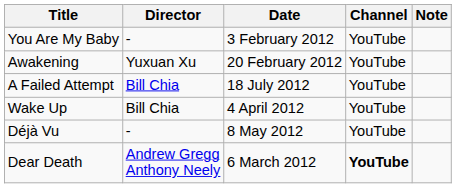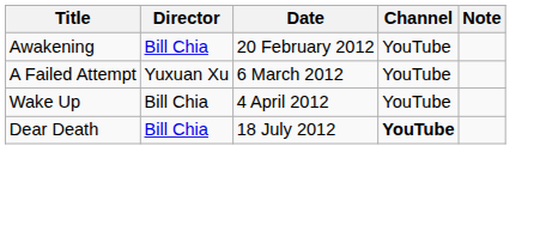 <table class="wikitable">
 <tr>
 <th>Title</th>
 <th>Director</th>
 <th>Date</th>
 <th>Channel</th>
 <th>Note</th>
 </tr>
 <tr>
-<td>You Are My Baby</td>
-<td>-</td>
-<td>3 February 2012</td>
-<td>YouTube</td>
-<td></td>
-</tr>
-<tr>
 <td>Awakening</td>
-<td>Yuxuan Xu</td>
+<td><a href='#'>Bill Chia</a></td>
 <td>20 February 2012</td>
 <td>YouTube</td>
 <td></td>
 </tr>
 <tr>
 <td>A Failed Attempt</td>
-<td><a href='#'>Bill Chia</a></td>
-<td>18 July 2012</td>
+<td>Yuxuan Xu</td>
+<td>6 March 2012</td>
 <td>YouTube</td>
 <td></td>
 </tr>
 <tr>
 <td>Wake Up</td>
 <td>Bill Chia</td>
 <td>4 April 2012</td>
 <td>YouTube</td>
 <td></td>
 </tr>
 <tr>
-<td>Déjà Vu</td>
-<td>-</td>
-<td>8 May 2012</td>
-<td>YouTube</td>
-<td></td>
-</tr>
-<tr>
 <td>Dear Death</td>
-<td><a href='#'>Andrew Gregg</a><br><a href='#'>Anthony Neely</a></td>
-<td>6 March 2012</td>
+<td><a href='#'>Bill Chia</a></td>
+<td>18 July 2012</td>
 <td><strong>YouTube</strong></td>
 <td></td>
 </tr>
 </table>
